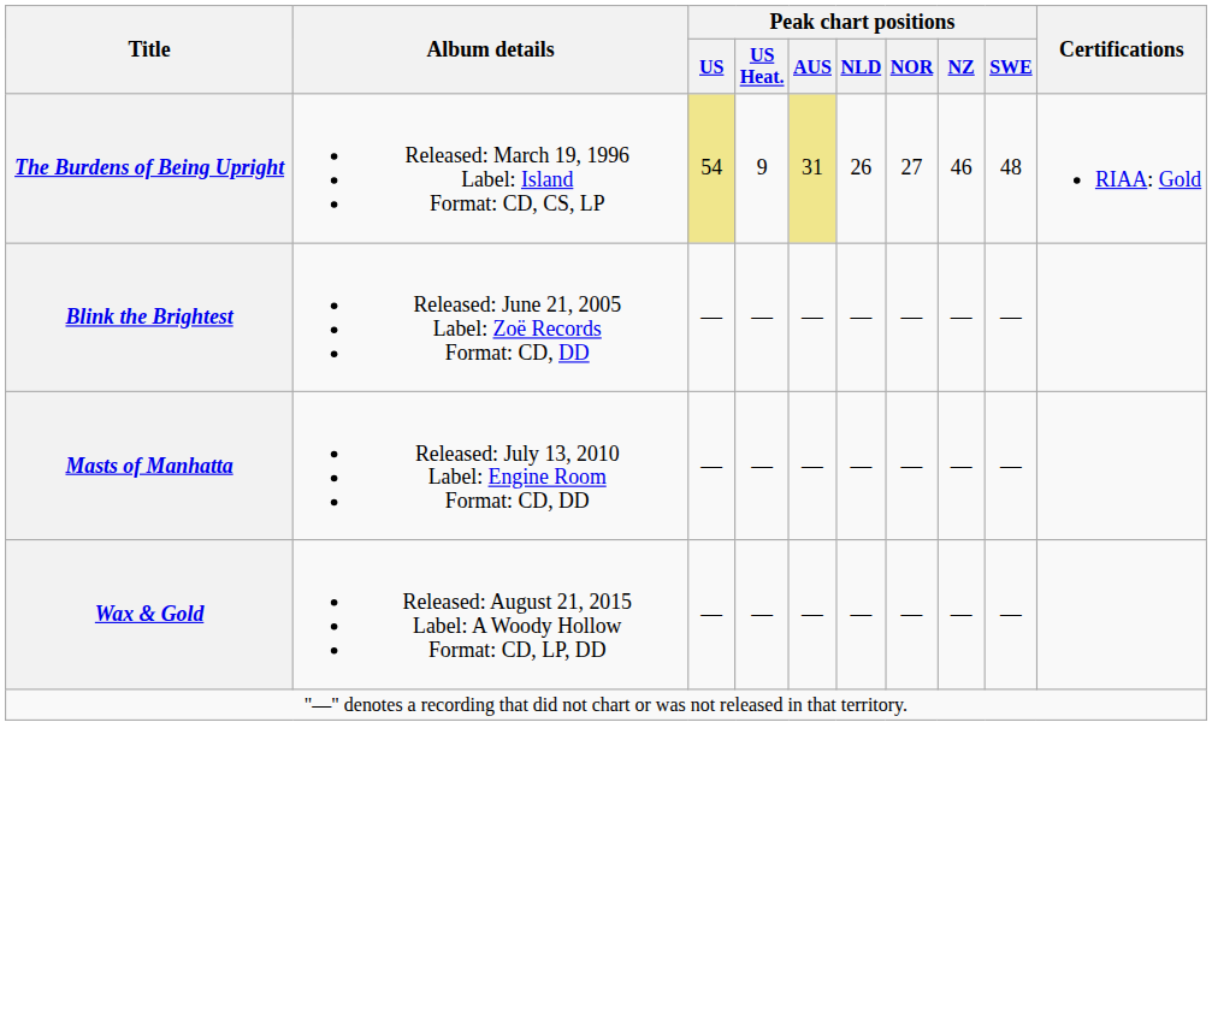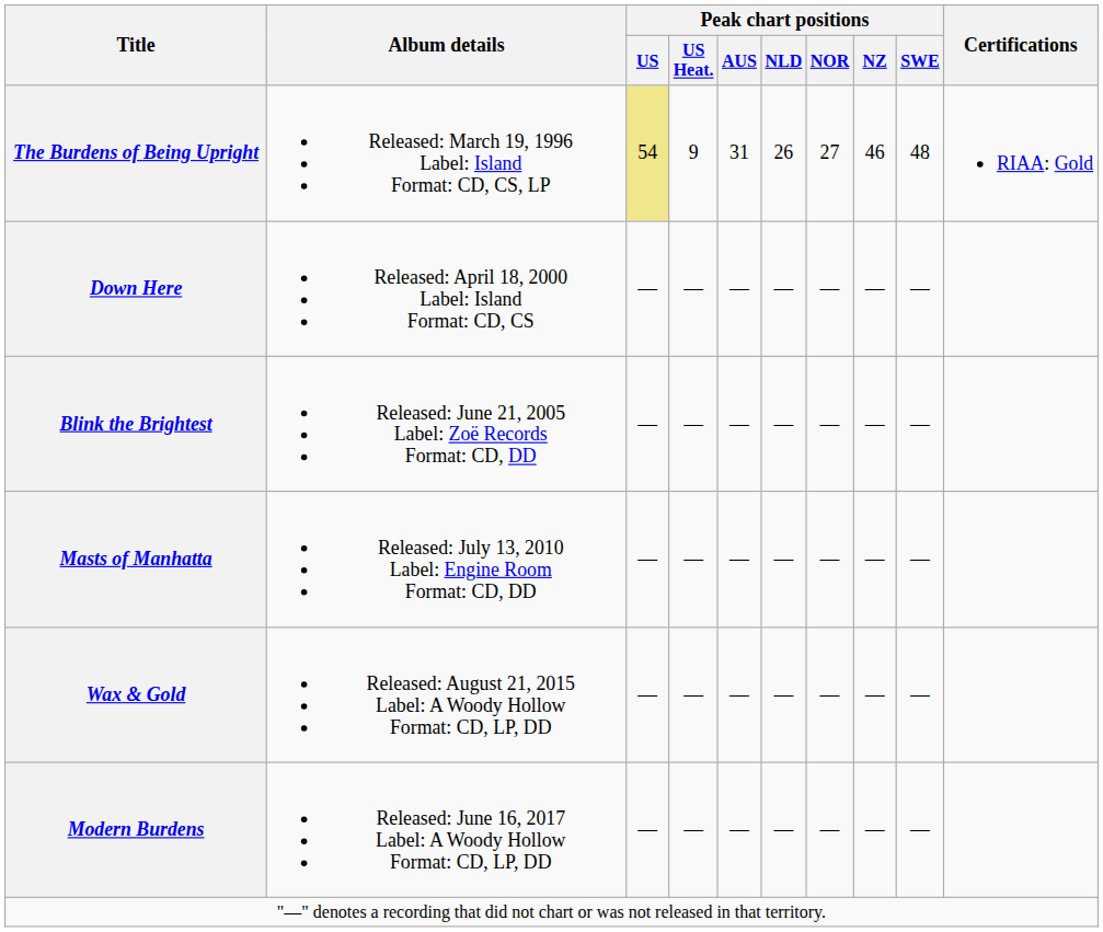 <table class="wikitable plainrowheaders" style="text-align:center;" border="1">
 <tr>
 <th rowspan="2" scope="col" style="width:13em;">Title</th>
 <th rowspan="2" scope="col" style="width:18em;">Album details</th>
 <th colspan="7" scope="col">Peak chart positions</th>
 <th rowspan="2">Certifications</th>
 </tr>
 <tr>
 <th scope="col" style="width:2em;font-size:90%;"><a href='#'>US</a><br></th>
 <th scope="col" style="width:2em;font-size:90%;"><a href='#'>US<br>Heat.</a><br></th>
 <th scope="col" style="width:2em;font-size:90%;"><a href='#'>AUS</a><br></th>
 <th scope="col" style="width:2em;font-size:90%;"><a href='#'>NLD</a><br></th>
 <th scope="col" style="width:2em;font-size:90%;"><a href='#'>NOR</a><br></th>
 <th scope="col" style="width:2em;font-size:90%;"><a href='#'>NZ</a><br></th>
 <th scope="col" style="width:2em;font-size:90%;"><a href='#'>SWE</a><br></th>
 </tr>
 <tr>
 <th scope="row"><em><a href='#'>The Burdens of Being Upright</a></em></th>
 <td><br><ul><li>Released: March 19, 1996</li><li>Label: <a href='#'>Island</a></li><li>Format: CD, CS, LP</li></ul></td>
 <td style="background: khaki;">54</td>
 <td>9</td>
-<td style="background: khaki;">31</td>
+<td>31</td>
 <td>26</td>
 <td>27</td>
 <td>46</td>
 <td>48</td>
 <td><br><ul><li><a href='#'>RIAA</a>: <a href='#'>Gold</a></li></ul></td>
+</tr>
+<tr>
+<th scope="row"><em><a href='#'>Down Here</a></em></th>
+<td><br><ul><li>Released: April 18, 2000</li><li>Label: Island</li><li>Format: CD, CS</li></ul></td>
+<td>—</td>
+<td>—</td>
+<td>—</td>
+<td>—</td>
+<td>—</td>
+<td>—</td>
+<td>—</td>
+<td></td>
 </tr>
 <tr>
 <th scope="row"><em><a href='#'>Blink the Brightest</a></em></th>
 <td><br><ul><li>Released: June 21, 2005</li><li>Label: <a href='#'>Zoë Records</a></li><li>Format: CD, <a href='#'>DD</a></li></ul></td>
 <td>—</td>
 <td>—</td>
 <td>—</td>
 <td>—</td>
 <td>—</td>
 <td>—</td>
 <td>—</td>
 <td></td>
 </tr>
 <tr>
 <th scope="row"><em><a href='#'>Masts of Manhatta</a></em></th>
 <td><br><ul><li>Released: July 13, 2010</li><li>Label: <a href='#'>Engine Room</a></li><li>Format: CD, DD</li></ul></td>
 <td>—</td>
 <td>—</td>
 <td>—</td>
 <td>—</td>
 <td>—</td>
 <td>—</td>
 <td>—</td>
 <td></td>
 </tr>
 <tr>
 <th scope="row"><em><a href='#'>Wax & Gold</a></em></th>
 <td><br><ul><li>Released: August 21, 2015</li><li>Label: A Woody Hollow</li><li>Format: CD, LP, DD</li></ul></td>
 <td>—</td>
 <td>—</td>
 <td>—</td>
 <td>—</td>
 <td>—</td>
 <td>—</td>
 <td>—</td>
 <td></td>
 </tr>
 <tr>
+<th scope="row"><em><a href='#'>Modern Burdens</a></em></th>
+<td><br><ul><li>Released: June 16, 2017</li><li>Label: A Woody Hollow</li><li>Format: CD, LP, DD</li></ul></td>
+<td>—</td>
+<td>—</td>
+<td>—</td>
+<td>—</td>
+<td>—</td>
+<td>—</td>
+<td>—</td>
+<td></td>
+</tr>
+<tr>
 <td colspan="10" style="font-size:90%">"—" denotes a recording that did not chart or was not released in that territory.</td>
 </tr>
 </table>
